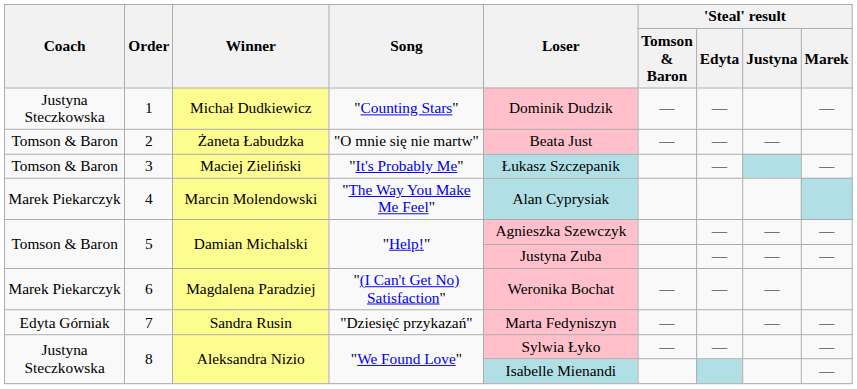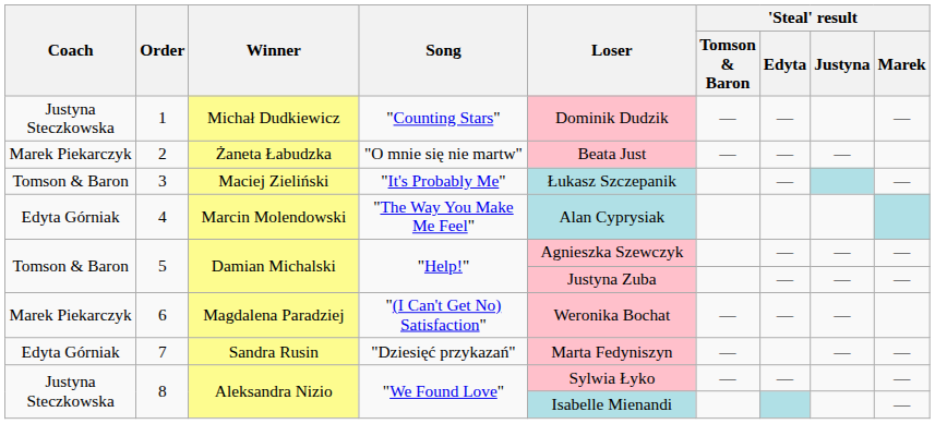 <table class="wikitable" style="text-align: center; width:100%;">
 <tr>
 <th rowspan="2" width="15%">Coach</th>
 <th rowspan="2" width="05%">Order</th>
 <th rowspan="2" width="20%">Winner</th>
 <th rowspan="2" width="20%">Song</th>
 <th rowspan="2" width="20%">Loser</th>
 <th colspan="4" width="20%">'Steal' result</th>
 </tr>
 <tr>
 <th width="06%">Tomson <br> & Baron</th>
 <th width="05%">Edyta</th>
 <th width="05%">Justyna</th>
 <th width="05%">Marek</th>
 </tr>
 <tr>
 <td>Justyna Steczkowska</td>
 <td>1</td>
 <td style="background:#fdfc8f;">Michał Dudkiewicz</td>
 <td>"<a href='#'>Counting Stars</a>"</td>
 <td style="background:pink;">Dominik Dudzik</td>
 <td>—</td>
 <td>—</td>
 <td></td>
 <td>—</td>
 </tr>
 <tr>
-<td>Tomson & Baron</td>
+<td>Marek Piekarczyk</td>
 <td>2</td>
 <td style="background:#fdfc8f;">Żaneta Łabudzka</td>
 <td>"O mnie się nie martw"</td>
 <td style="background:pink;">Beata Just</td>
 <td>—</td>
 <td>—</td>
 <td>—</td>
 <td></td>
 </tr>
 <tr>
 <td>Tomson & Baron</td>
 <td>3</td>
 <td style="background:#fdfc8f;">Maciej Zieliński</td>
 <td>"<a href='#'>It's Probably Me</a>"</td>
 <td style="background:#B0E0E6;">Łukasz Szczepanik</td>
 <td></td>
 <td>—</td>
 <td style="background:#b0e0e6;"><strong></strong></td>
 <td>—</td>
 </tr>
 <tr>
-<td>Marek Piekarczyk</td>
+<td>Edyta Górniak</td>
 <td>4</td>
 <td style="background:#fdfc8f;">Marcin Molendowski</td>
 <td>"<a href='#'>The Way You Make Me Feel</a>"</td>
 <td style="background:#B0E0E6;">Alan Cyprysiak</td>
 <td><strong></strong></td>
 <td></td>
 <td><strong></strong></td>
 <td style="background:#b0e0e6;"><strong></strong></td>
 </tr>
 <tr>
 <td rowspan="2">Tomson & Baron</td>
 <td rowspan="2">5</td>
 <td rowspan="2" style="background:#fdfc8f;">Damian Michalski</td>
 <td rowspan="2">"<a href='#'>Help!</a>"</td>
 <td style="background:pink;">Agnieszka Szewczyk</td>
 <td></td>
 <td>—</td>
 <td>—</td>
 <td>—</td>
 </tr>
 <tr>
 <td style="background:pink;">Justyna Zuba</td>
 <td></td>
 <td>—</td>
 <td>—</td>
 <td>—</td>
 </tr>
 <tr>
 <td>Marek Piekarczyk</td>
 <td>6</td>
 <td style="background:#fdfc8f;">Magdalena Paradziej</td>
 <td>"<a href='#'>(I Can't Get No) Satisfaction</a>"</td>
 <td style="background:pink;">Weronika Bochat</td>
 <td>—</td>
 <td>—</td>
 <td>—</td>
 <td></td>
 </tr>
 <tr>
 <td>Edyta Górniak</td>
 <td>7</td>
 <td style="background:#fdfc8f;">Sandra Rusin</td>
 <td>"Dziesięć przykazań"</td>
 <td style="background:pink;">Marta Fedyniszyn</td>
 <td>—</td>
 <td></td>
 <td>—</td>
 <td>—</td>
 </tr>
 <tr>
 <td rowspan="2">Justyna Steczkowska</td>
 <td rowspan="2">8</td>
 <td rowspan="2" style="background:#fdfc8f;">Aleksandra Nizio</td>
 <td rowspan="2">"<a href='#'>We Found Love</a>"</td>
 <td style="background:pink;">Sylwia Łyko</td>
 <td>—</td>
 <td>—</td>
 <td></td>
 <td>—</td>
 </tr>
 <tr>
 <td style="background:#B0E0E6;">Isabelle Mienandi</td>
 <td><strong></strong></td>
 <td style="background:#b0e0e6;"><strong></strong></td>
 <td></td>
 <td>—</td>
 </tr>
 </table>
